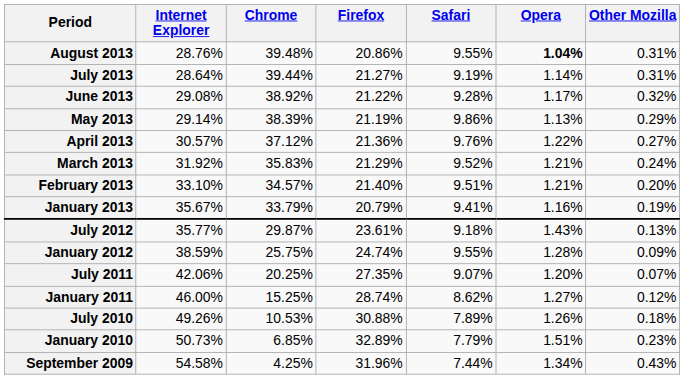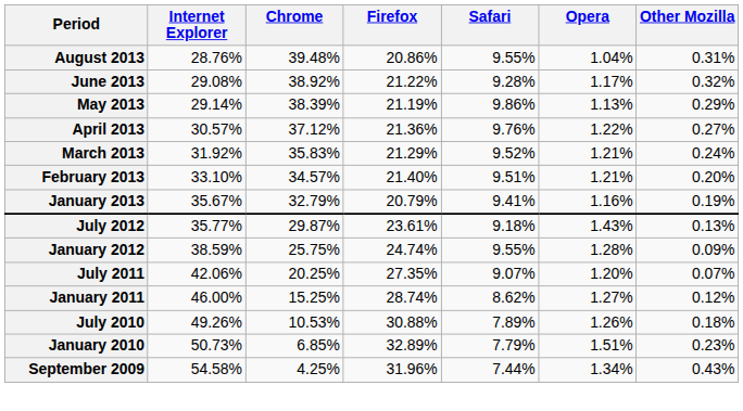 <table class="wikitable plainrowheaders sortable" style="text-align:right;white-space:nowrap">
 <tr>
 <th scope="col" style="width:9em">Period<br></th>
 <th scope="col" style="width:6em"><a href='#'>Internet<br>Explorer</a><br></th>
 <th scope="col" style="width:6em"><a href='#'>Chrome</a><br><br></th>
 <th scope="col" style="width:6em"><a href='#'>Firefox</a><br><br></th>
 <th scope="col" style="width:6em"><a href='#'>Safari</a><br><br></th>
 <th scope="col" style="width:6em"><a href='#'>Opera</a><br><br></th>
 <th scope="col" style="width:6em"><a href='#'>Other Mozilla</a><br><br></th>
 </tr>
 <tr>
 <th scope="row" style="text-align:right;">August 2013</th>
 <td>28.76%</td>
 <td>39.48%</td>
 <td>20.86%</td>
 <td>9.55%</td>
-<td><strong>1.04%</strong></td>
-<td>0.31%</td>
-</tr>
-<tr>
-<th scope="row" style="text-align:right;">July 2013</th>
-<td>28.64%</td>
-<td>39.44%</td>
-<td>21.27%</td>
-<td>9.19%</td>
-<td>1.14%</td>
+<td>1.04%</td>
 <td>0.31%</td>
 </tr>
 <tr>
 <th scope="row" style="text-align:right;">June 2013</th>
 <td>29.08%</td>
 <td>38.92%</td>
 <td>21.22%</td>
 <td>9.28%</td>
 <td>1.17%</td>
 <td>0.32%</td>
 </tr>
 <tr>
 <th scope="row" style="text-align:right;">May 2013</th>
 <td>29.14%</td>
 <td>38.39%</td>
 <td>21.19%</td>
 <td>9.86%</td>
 <td>1.13%</td>
 <td>0.29%</td>
 </tr>
 <tr>
 <th scope="row" style="text-align:right;">April 2013</th>
 <td>30.57%</td>
 <td>37.12%</td>
 <td>21.36%</td>
 <td>9.76%</td>
 <td>1.22%</td>
 <td>0.27%</td>
 </tr>
 <tr>
 <th scope="row" style="text-align:right;">March 2013</th>
 <td>31.92%</td>
 <td>35.83%</td>
 <td>21.29%</td>
 <td>9.52%</td>
 <td>1.21%</td>
 <td>0.24%</td>
 </tr>
 <tr>
 <th scope="row" style="text-align:right;">February 2013</th>
 <td>33.10%</td>
 <td>34.57%</td>
 <td>21.40%</td>
 <td>9.51%</td>
 <td>1.21%</td>
 <td>0.20%</td>
 </tr>
 <tr>
 <th scope="row" style="text-align:right;">January 2013</th>
 <td>35.67%</td>
-<td>33.79%</td>
+<td>32.79%</td>
 <td>20.79%</td>
 <td>9.41%</td>
 <td>1.16%</td>
 <td>0.19%</td>
 </tr>
 <tr>
 <th scope="row" style="text-align:right; border-top: 2px solid black;">July 2012</th>
 <td style="border-top: 2px solid black;">35.77%</td>
 <td style="border-top: 2px solid black;">29.87%</td>
 <td style="border-top: 2px solid black;">23.61%</td>
 <td style="border-top: 2px solid black;">9.18%</td>
 <td style="border-top: 2px solid black;">1.43%</td>
 <td style="border-top: 2px solid black;">0.13%</td>
 </tr>
 <tr>
 <th scope="row" style="text-align:right;">January 2012</th>
 <td>38.59%</td>
 <td>25.75%</td>
 <td>24.74%</td>
 <td>9.55%</td>
 <td>1.28%</td>
 <td>0.09%</td>
 </tr>
 <tr>
 <th scope="row" style="text-align:right;">July 2011</th>
 <td>42.06%</td>
 <td>20.25%</td>
 <td>27.35%</td>
 <td>9.07%</td>
 <td>1.20%</td>
 <td>0.07%</td>
 </tr>
 <tr>
 <th scope="row" style="text-align:right;">January 2011</th>
 <td>46.00%</td>
 <td>15.25%</td>
 <td>28.74%</td>
 <td>8.62%</td>
 <td>1.27%</td>
 <td>0.12%</td>
 </tr>
 <tr>
 <th scope="row" style="text-align:right;">July 2010</th>
 <td>49.26%</td>
 <td>10.53%</td>
 <td>30.88%</td>
 <td>7.89%</td>
 <td>1.26%</td>
 <td>0.18%</td>
 </tr>
 <tr>
 <th scope="row" style="text-align:right;">January 2010</th>
 <td>50.73%</td>
 <td>6.85%</td>
 <td>32.89%</td>
 <td>7.79%</td>
 <td>1.51%</td>
 <td>0.23%</td>
 </tr>
 <tr>
 <th scope="row" style="text-align:right;">September 2009</th>
 <td>54.58%</td>
 <td>4.25%</td>
 <td>31.96%</td>
 <td>7.44%</td>
 <td>1.34%</td>
 <td>0.43%</td>
 </tr>
 </table>
